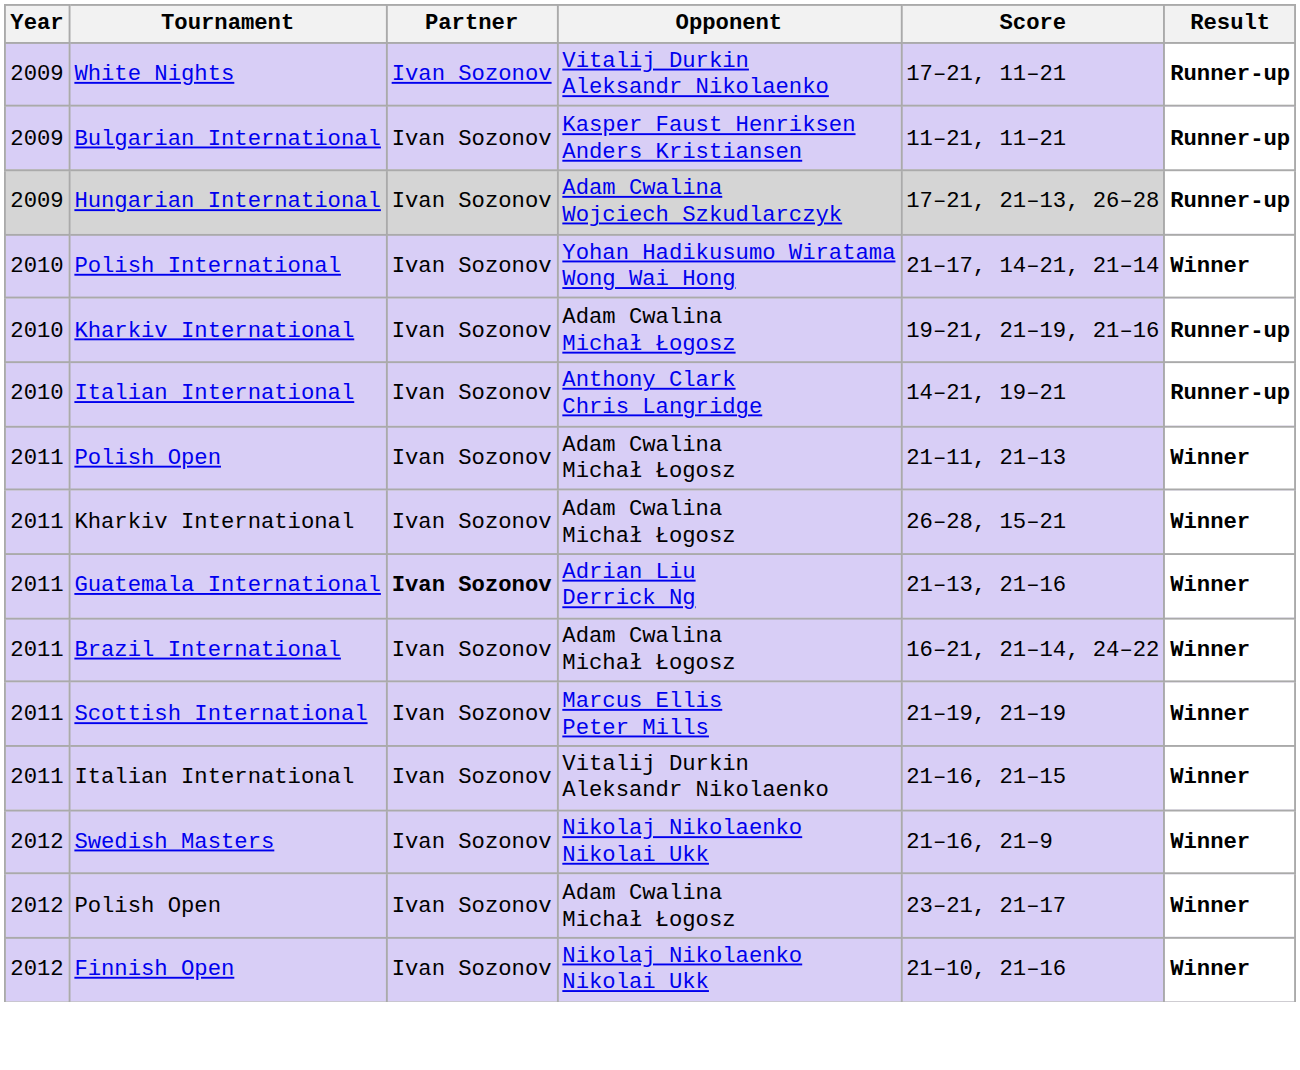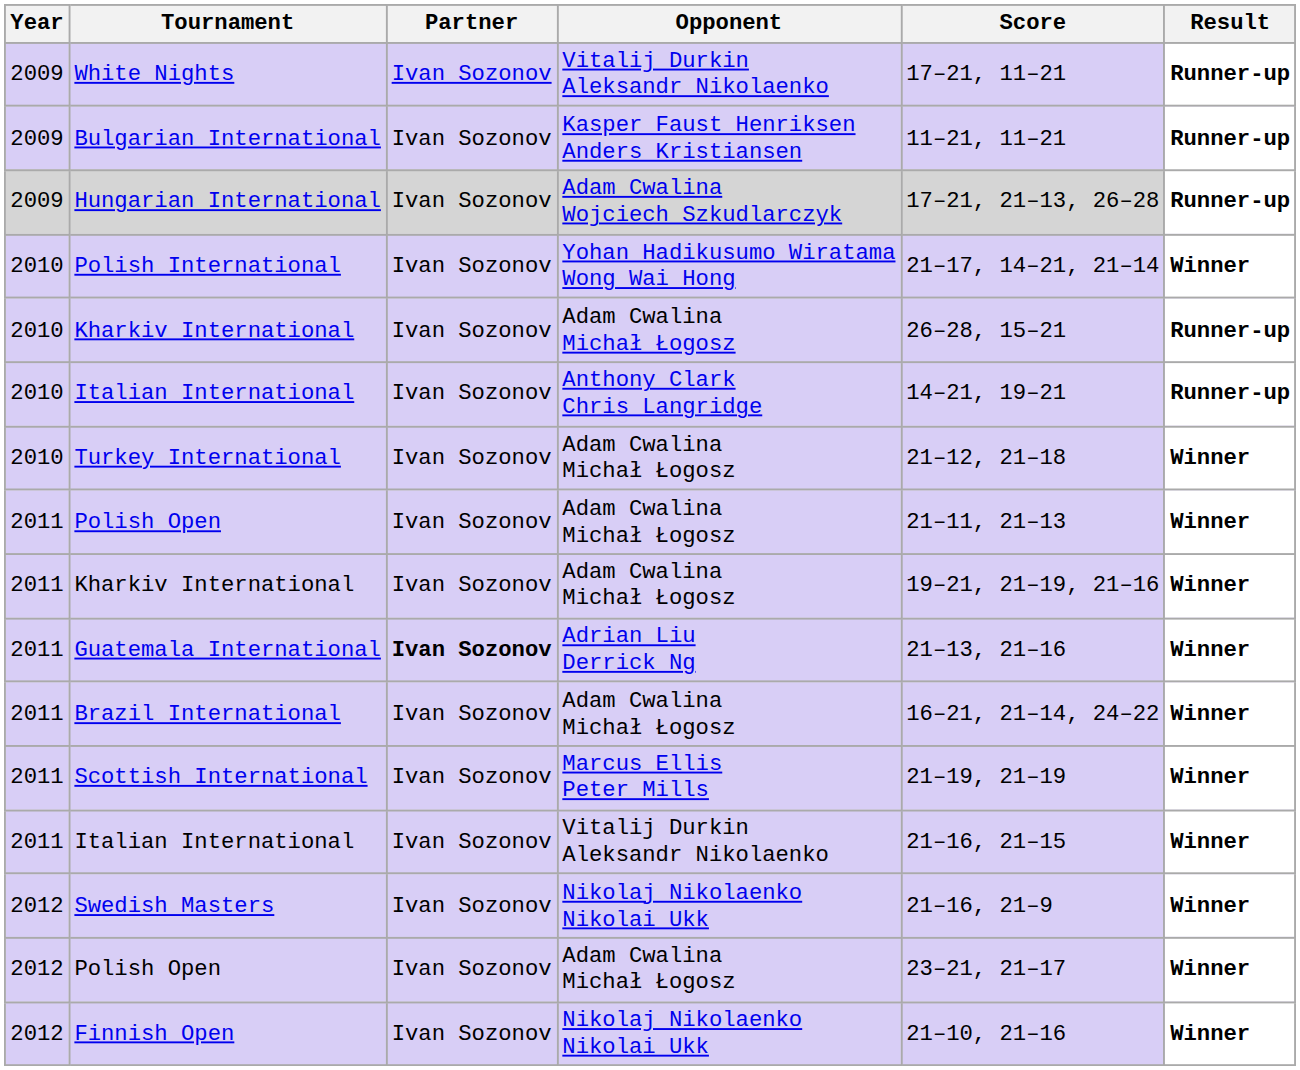 <table class="sortable wikitable" style="font-size: 90%;">
 <tr>
 <th>Year</th>
 <th>Tournament</th>
 <th>Partner</th>
 <th>Opponent</th>
 <th>Score</th>
 <th>Result</th>
 </tr>
 <tr style="background:#D8CEF6">
 <td align="center">2009</td>
 <td align="left"><a href='#'>White Nights</a></td>
 <td align="left"> <a href='#'>Ivan Sozonov</a></td>
 <td align="left"> <a href='#'>Vitalij Durkin</a> <br>  <a href='#'>Aleksandr Nikolaenko</a></td>
 <td align="left">17–21, 11–21</td>
 <td style="text-align:left; background:white"> <strong>Runner-up</strong></td>
 </tr>
 <tr style="background:#D8CEF6">
 <td align="center">2009</td>
 <td align="left"><a href='#'>Bulgarian International</a></td>
 <td align="left"> Ivan Sozonov</td>
 <td align="left"> <a href='#'>Kasper Faust Henriksen</a> <br>  <a href='#'>Anders Kristiansen</a></td>
 <td align="left">11–21, 11–21</td>
 <td style="text-align:left; background:white"> <strong>Runner-up</strong></td>
 </tr>
 <tr style="background:#D5D5D5">
 <td align="center">2009</td>
 <td align="left"><a href='#'>Hungarian International</a></td>
 <td align="left"> Ivan Sozonov</td>
 <td align="left"> <a href='#'>Adam Cwalina</a> <br>  <a href='#'>Wojciech Szkudlarczyk</a></td>
 <td align="left">17–21, 21–13, 26–28</td>
 <td style="text-align:left; background:white"> <strong>Runner-up</strong></td>
 </tr>
 <tr style="background:#D8CEF6">
 <td align="center">2010</td>
 <td align="left"><a href='#'>Polish International</a></td>
 <td align="left"> Ivan Sozonov</td>
 <td align="left"> <a href='#'>Yohan Hadikusumo Wiratama</a> <br>  <a href='#'>Wong Wai Hong</a></td>
 <td align="left">21–17, 14–21, 21–14</td>
 <td style="text-align:left; background:white"> <strong>Winner</strong></td>
 </tr>
 <tr style="background:#D8CEF6">
 <td align="center">2010</td>
 <td align="left"><a href='#'>Kharkiv International</a></td>
 <td align="left"> Ivan Sozonov</td>
 <td align="left"> Adam Cwalina <br>  <a href='#'>Michał Łogosz</a></td>
-<td align="left">19–21, 21–19, 21–16</td>
+<td align="left">26–28, 15–21</td>
 <td style="text-align:left; background:white"> <strong>Runner-up</strong></td>
 </tr>
 <tr style="background:#D8CEF6">
 <td align="center">2010</td>
 <td align="left"><a href='#'>Italian International</a></td>
 <td align="left"> Ivan Sozonov</td>
 <td align="left"> <a href='#'>Anthony Clark</a> <br>  <a href='#'>Chris Langridge</a></td>
 <td align="left">14–21, 19–21</td>
 <td style="text-align:left; background:white"> <strong>Runner-up</strong></td>
+</tr>
+<tr style="background:#D8CEF6">
+<td align="center">2010</td>
+<td align="left"><a href='#'>Turkey International</a></td>
+<td align="left"> Ivan Sozonov</td>
+<td align="left"> Adam Cwalina <br>  Michał Łogosz</td>
+<td align="left">21–12, 21–18</td>
+<td style="text-align:left; background:white"> <strong>Winner</strong></td>
 </tr>
 <tr style="background:#D8CEF6">
 <td align="center">2011</td>
 <td align="left"><a href='#'>Polish Open</a></td>
 <td align="left"> Ivan Sozonov</td>
 <td align="left"> Adam Cwalina <br>  Michał Łogosz</td>
 <td align="left">21–11, 21–13</td>
 <td style="text-align:left; background:white"> <strong>Winner</strong></td>
 </tr>
 <tr style="background:#D8CEF6">
 <td align="center">2011</td>
 <td align="left">Kharkiv International</td>
 <td align="left"> Ivan Sozonov</td>
 <td align="left"> Adam Cwalina <br>  Michał Łogosz</td>
-<td align="left">26–28, 15–21</td>
+<td align="left">19–21, 21–19, 21–16</td>
 <td style="text-align:left; background:white"> <strong>Winner</strong></td>
 </tr>
 <tr style="background:#D8CEF6">
 <td align="center">2011</td>
 <td align="left"><a href='#'>Guatemala International</a></td>
 <td align="left"><strong> Ivan Sozonov</strong></td>
 <td align="left"> <a href='#'>Adrian Liu</a> <br>  <a href='#'>Derrick Ng</a></td>
 <td align="left">21–13, 21–16</td>
 <td style="text-align:left; background:white"> <strong>Winner</strong></td>
 </tr>
 <tr style="background:#D8CEF6">
 <td align="center">2011</td>
 <td align="left"><a href='#'>Brazil International</a></td>
 <td align="left"> Ivan Sozonov</td>
 <td align="left"> Adam Cwalina <br>  Michał Łogosz</td>
 <td align="left">16–21, 21–14, 24–22</td>
 <td style="text-align:left; background:white"> <strong>Winner</strong></td>
 </tr>
 <tr style="background:#D8CEF6">
 <td align="center">2011</td>
 <td align="left"><a href='#'>Scottish International</a></td>
 <td align="left"> Ivan Sozonov</td>
 <td align="left"> <a href='#'>Marcus Ellis</a> <br>  <a href='#'>Peter Mills</a></td>
 <td align="left">21–19, 21–19</td>
 <td style="text-align:left; background:white"> <strong>Winner</strong></td>
 </tr>
 <tr style="background:#D8CEF6">
 <td align="center">2011</td>
 <td align="left">Italian International</td>
 <td align="left"> Ivan Sozonov</td>
 <td align="left"> Vitalij Durkin <br>  Aleksandr Nikolaenko</td>
 <td align="left">21–16, 21–15</td>
 <td style="text-align:left; background:white"> <strong>Winner</strong></td>
 </tr>
 <tr style="background:#D8CEF6">
 <td align="center">2012</td>
 <td align="left"><a href='#'>Swedish Masters</a></td>
 <td align="left"> Ivan Sozonov</td>
 <td align="left"> <a href='#'>Nikolaj Nikolaenko</a> <br>  <a href='#'>Nikolai Ukk</a></td>
 <td align="left">21–16, 21–9</td>
 <td style="text-align:left; background:white"> <strong>Winner</strong></td>
 </tr>
 <tr style="background:#D8CEF6">
 <td align="center">2012</td>
 <td align="left">Polish Open</td>
 <td align="left"> Ivan Sozonov</td>
 <td align="left"> Adam Cwalina <br>  Michał Łogosz</td>
 <td align="left">23–21, 21–17</td>
 <td style="text-align:left; background:white"> <strong>Winner</strong></td>
 </tr>
 <tr style="background:#D8CEF6">
 <td align="center">2012</td>
 <td align="left"><a href='#'>Finnish Open</a></td>
 <td align="left"> Ivan Sozonov</td>
 <td align="left"> <a href='#'>Nikolaj Nikolaenko</a> <br>  <a href='#'>Nikolai Ukk</a></td>
 <td align="left">21–10, 21–16</td>
 <td style="text-align:left; background:white"> <strong>Winner</strong></td>
 </tr>
 </table>
